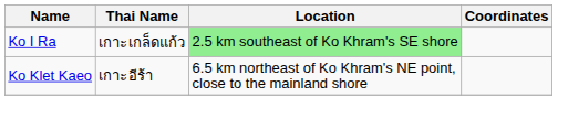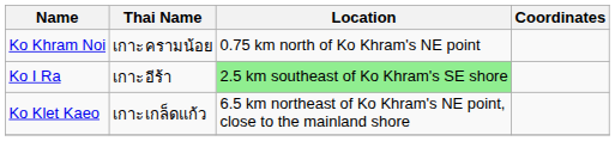 <table class="wikitable sortable">
 <tr>
 <th rowspan=1>Name</th>
 <th>Thai Name</th>
 <th>Location</th>
 <th>Coordinates</th>
 </tr>
 <tr>
+<td><a href='#'>Ko Khram Noi</a></td>
+<td>เกาะครามน้อย</td>
+<td>0.75 km north of Ko Khram's NE point</td>
+<td></td>
+</tr>
+<tr>
 <td><a href='#'>Ko I Ra</a></td>
-<td>เกาะเกล็ดแก้ว</td>
+<td>เกาะอีร้า</td>
 <td style="background: lightgreen;">2.5 km southeast of Ko Khram's SE shore</td>
 <td></td>
 </tr>
 <tr>
 <td><a href='#'>Ko Klet Kaeo</a></td>
-<td>เกาะอีร้า</td>
+<td>เกาะเกล็ดแก้ว</td>
 <td>6.5 km northeast of Ko Khram's NE point,<br>close to the mainland shore</td>
 <td></td>
 </tr>
 <tr>
 </tr>
 </table>
